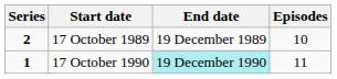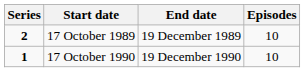 <table class="wikitable" style="text-align:center;">
 <tr>
 <th>Series</th>
 <th>Start date</th>
 <th>End date</th>
 <th>Episodes</th>
 </tr>
 <tr>
 <td><strong>2</strong></td>
 <td>17 October 1989</td>
 <td>19 December 1989</td>
 <td>10</td>
 </tr>
 <tr>
 <td><strong>1</strong></td>
 <td>17 October 1990</td>
-<td style="background: paleturquoise;">19 December 1990</td>
-<td>11</td>
+<td>19 December 1990</td>
+<td>10</td>
 </tr>
 </table>
